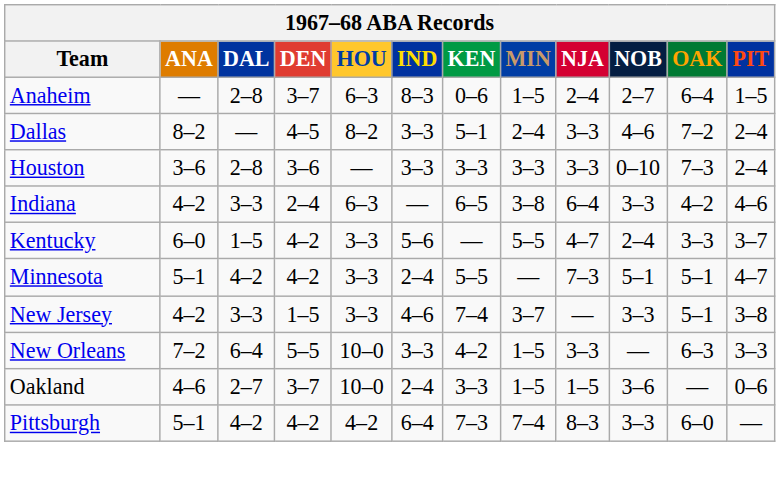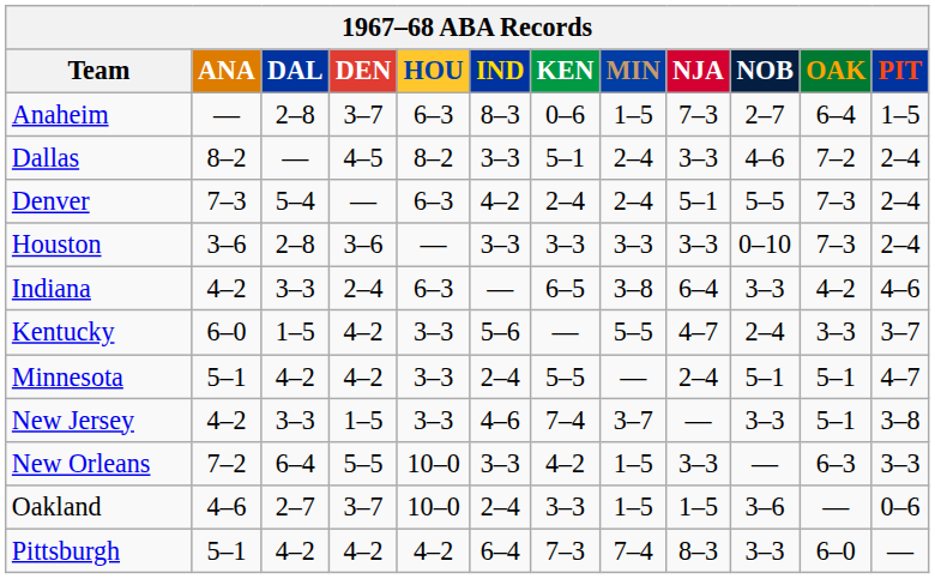 <table class="wikitable" style="font-size:95%; text-align:center;">
 <tr>
 <th colspan=12>1967–68 ABA Records</th>
 </tr>
 <tr>
 <th width=100>Team</th>
 <th style="background:#DE7C00;color:#FFFFFF;width=35">ANA</th>
 <th style="background:#00339F;color:#FFFFFF;width=35">DAL</th>
 <th style="background:#E03C31;color:#FFFFFF;width=35">DEN</th>
 <th style="background:#FFC72C;color:#003DA5;width=35">HOU</th>
 <th style="background:#0032A0;color:#FEDD00;width=35">IND</th>
 <th style="background:#009A44;color:#FFFFFF;width=35">KEN</th>
 <th style="background:#003DA5;color:#C89A6A;width=35">MIN</th>
 <th style="background:#D40032;color:#FFFFFF;width=35">NJA</th>
 <th style="background:#041E42;color:#FFFFFF;width=35">NOB</th>
 <th style="background:#007A33;color:#FFA400;width=35">OAK</th>
 <th style="background:#0032A0;color:#FF4911;width=35">PIT</th>
 </tr>
 <tr>
 <td style="text-align:left;"><a href='#'>Anaheim</a></td>
 <td>—</td>
 <td>2–8</td>
 <td>3–7</td>
 <td>6–3</td>
 <td>8–3</td>
 <td>0–6</td>
 <td>1–5</td>
-<td>2–4</td>
+<td>7–3</td>
 <td>2–7</td>
 <td>6–4</td>
 <td>1–5</td>
 </tr>
 <tr>
 <td style="text-align:left;"><a href='#'>Dallas</a></td>
 <td>8–2</td>
 <td>—</td>
 <td>4–5</td>
 <td>8–2</td>
 <td>3–3</td>
 <td>5–1</td>
 <td>2–4</td>
 <td>3–3</td>
 <td>4–6</td>
 <td>7–2</td>
+<td>2–4</td>
+</tr>
+<tr>
+<td style="text-align:left;"><a href='#'>Denver</a></td>
+<td>7–3</td>
+<td>5–4</td>
+<td>—</td>
+<td>6–3</td>
+<td>4–2</td>
+<td>2–4</td>
+<td>2–4</td>
+<td>5–1</td>
+<td>5–5</td>
+<td>7–3</td>
 <td>2–4</td>
 </tr>
 <tr>
 <td style="text-align:left;"><a href='#'>Houston</a></td>
 <td>3–6</td>
 <td>2–8</td>
 <td>3–6</td>
 <td>—</td>
 <td>3–3</td>
 <td>3–3</td>
 <td>3–3</td>
 <td>3–3</td>
 <td>0–10</td>
 <td>7–3</td>
 <td>2–4</td>
 </tr>
 <tr>
 <td style="text-align:left;"><a href='#'>Indiana</a></td>
 <td>4–2</td>
 <td>3–3</td>
 <td>2–4</td>
 <td>6–3</td>
 <td>—</td>
 <td>6–5</td>
 <td>3–8</td>
 <td>6–4</td>
 <td>3–3</td>
 <td>4–2</td>
 <td>4–6</td>
 </tr>
 <tr>
 <td style="text-align:left;"><a href='#'>Kentucky</a></td>
 <td>6–0</td>
 <td>1–5</td>
 <td>4–2</td>
 <td>3–3</td>
 <td>5–6</td>
 <td>—</td>
 <td>5–5</td>
 <td>4–7</td>
 <td>2–4</td>
 <td>3–3</td>
 <td>3–7</td>
 </tr>
 <tr>
 <td style="text-align:left;"><a href='#'>Minnesota</a></td>
 <td>5–1</td>
 <td>4–2</td>
 <td>4–2</td>
 <td>3–3</td>
 <td>2–4</td>
 <td>5–5</td>
 <td>—</td>
-<td>7–3</td>
+<td>2–4</td>
 <td>5–1</td>
 <td>5–1</td>
 <td>4–7</td>
 </tr>
 <tr>
 <td style="text-align:left;"><a href='#'>New Jersey</a></td>
 <td>4–2</td>
 <td>3–3</td>
 <td>1–5</td>
 <td>3–3</td>
 <td>4–6</td>
 <td>7–4</td>
 <td>3–7</td>
 <td>—</td>
 <td>3–3</td>
 <td>5–1</td>
 <td>3–8</td>
 </tr>
 <tr>
 <td style="text-align:left;"><a href='#'>New Orleans</a></td>
 <td>7–2</td>
 <td>6–4</td>
 <td>5–5</td>
 <td>10–0</td>
 <td>3–3</td>
 <td>4–2</td>
 <td>1–5</td>
 <td>3–3</td>
 <td>—</td>
 <td>6–3</td>
 <td>3–3</td>
 </tr>
 <tr>
 <td style="text-align:left;">Oakland</td>
 <td>4–6</td>
 <td>2–7</td>
 <td>3–7</td>
 <td>10–0</td>
 <td>2–4</td>
 <td>3–3</td>
 <td>1–5</td>
 <td>1–5</td>
 <td>3–6</td>
 <td>—</td>
 <td>0–6</td>
 </tr>
 <tr>
 <td style="text-align:left;"><a href='#'>Pittsburgh</a></td>
 <td>5–1</td>
 <td>4–2</td>
 <td>4–2</td>
 <td>4–2</td>
 <td>6–4</td>
 <td>7–3</td>
 <td>7–4</td>
 <td>8–3</td>
 <td>3–3</td>
 <td>6–0</td>
 <td>—</td>
 </tr>
 </table>
